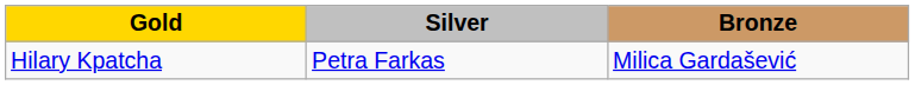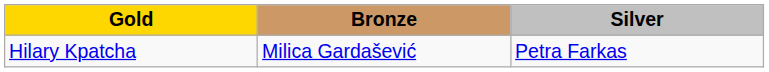 <table class="wikitable" style="text-align:left">
 <tr align="center">
 <td width=200 bgcolor=gold><strong>Gold</strong></td>
+<td width=200 bgcolor=CC9966><strong>Bronze</strong></td>
 <td width=200 bgcolor=silver><strong>Silver</strong></td>
-<td width=200 bgcolor=CC9966><strong>Bronze</strong></td>
 </tr>
 <tr>
 <td><a href='#'>Hilary Kpatcha</a><br></td>
+<td><a href='#'>Milica Gardašević</a><br></td>
 <td><a href='#'>Petra Farkas</a><br></td>
-<td><a href='#'>Milica Gardašević</a><br></td>
 </tr>
 </table>
